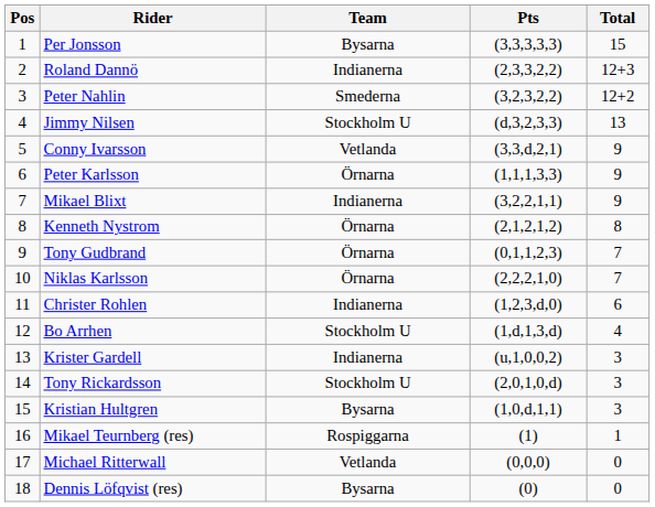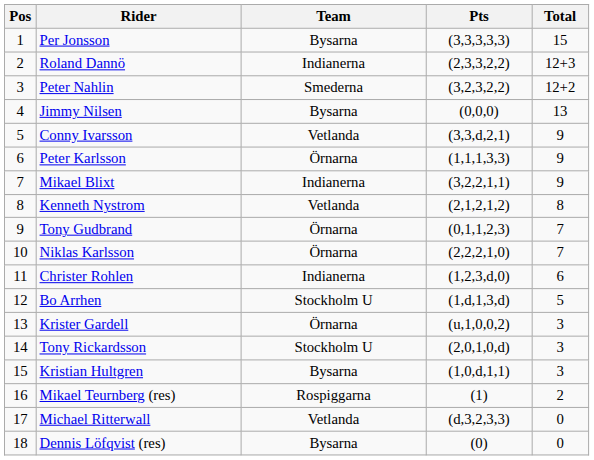 <table class=wikitable style="font-size:93%;">
 <tr>
 <th width=25px>Pos</th>
 <th width=200px>Rider</th>
 <th width=180px>Team</th>
 <th width=100px>Pts</th>
 <th width=50px>Total</th>
 </tr>
 <tr align=center>
 <td>1</td>
 <td align=left><a href='#'>Per Jonsson</a></td>
 <td>Bysarna</td>
 <td>(3,3,3,3,3)</td>
 <td>15</td>
 </tr>
 <tr align=center>
 <td>2</td>
 <td align=left><a href='#'>Roland Dannö</a></td>
 <td>Indianerna</td>
 <td>(2,3,3,2,2)</td>
 <td>12+3</td>
 </tr>
 <tr align=center>
 <td>3</td>
 <td align=left><a href='#'>Peter Nahlin</a></td>
 <td>Smederna</td>
 <td>(3,2,3,2,2)</td>
 <td>12+2</td>
 </tr>
 <tr align=center>
 <td>4</td>
 <td align=left><a href='#'>Jimmy Nilsen</a></td>
-<td>Stockholm U</td>
-<td>(d,3,2,3,3)</td>
+<td>Bysarna</td>
+<td>(0,0,0)</td>
 <td>13</td>
 </tr>
 <tr align=center>
 <td>5</td>
 <td align=left><a href='#'>Conny Ivarsson</a></td>
 <td>Vetlanda</td>
 <td>(3,3,d,2,1)</td>
 <td>9</td>
 </tr>
 <tr align=center>
 <td>6</td>
 <td align=left><a href='#'>Peter Karlsson</a></td>
 <td>Örnarna</td>
 <td>(1,1,1,3,3)</td>
 <td>9</td>
 </tr>
 <tr align=center>
 <td>7</td>
 <td align=left><a href='#'>Mikael Blixt</a></td>
 <td>Indianerna</td>
 <td>(3,2,2,1,1)</td>
 <td>9</td>
 </tr>
 <tr align=center>
 <td>8</td>
 <td align=left><a href='#'>Kenneth Nystrom</a></td>
-<td>Örnarna</td>
+<td>Vetlanda</td>
 <td>(2,1,2,1,2)</td>
 <td>8</td>
 </tr>
 <tr align=center>
 <td>9</td>
 <td align=left><a href='#'>Tony Gudbrand</a></td>
 <td>Örnarna</td>
 <td>(0,1,1,2,3)</td>
 <td>7</td>
 </tr>
 <tr align=center>
 <td>10</td>
 <td align=left><a href='#'>Niklas Karlsson</a></td>
 <td>Örnarna</td>
 <td>(2,2,2,1,0)</td>
 <td>7</td>
 </tr>
 <tr align=center>
 <td>11</td>
 <td align=left><a href='#'>Christer Rohlen</a></td>
 <td>Indianerna</td>
 <td>(1,2,3,d,0)</td>
 <td>6</td>
 </tr>
 <tr align=center>
 <td>12</td>
 <td align=left><a href='#'>Bo Arrhen</a></td>
 <td>Stockholm U</td>
 <td>(1,d,1,3,d)</td>
-<td>4</td>
+<td>5</td>
 </tr>
 <tr align=center>
 <td>13</td>
 <td align=left><a href='#'>Krister Gardell</a></td>
-<td>Indianerna</td>
+<td>Örnarna</td>
 <td>(u,1,0,0,2)</td>
 <td>3</td>
 </tr>
 <tr align=center>
 <td>14</td>
 <td align=left><a href='#'>Tony Rickardsson</a></td>
 <td>Stockholm U</td>
 <td>(2,0,1,0,d)</td>
 <td>3</td>
 </tr>
 <tr align=center>
 <td>15</td>
 <td align=left><a href='#'>Kristian Hultgren</a></td>
 <td>Bysarna</td>
 <td>(1,0,d,1,1)</td>
 <td>3</td>
 </tr>
 <tr align=center>
 <td>16</td>
 <td align=left><a href='#'>Mikael Teurnberg</a> (res)</td>
 <td>Rospiggarna</td>
 <td>(1)</td>
-<td>1</td>
+<td>2</td>
 </tr>
 <tr align=center>
 <td>17</td>
 <td align=left><a href='#'>Michael Ritterwall</a></td>
 <td>Vetlanda</td>
-<td>(0,0,0)</td>
+<td>(d,3,2,3,3)</td>
 <td>0</td>
 </tr>
 <tr align=center>
 <td>18</td>
 <td align=left><a href='#'>Dennis Löfqvist</a> (res)</td>
 <td>Bysarna</td>
 <td>(0)</td>
 <td>0</td>
 </tr>
 </table>
